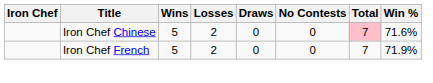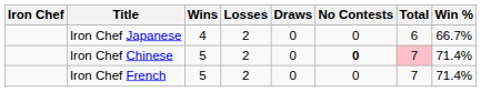 <table class="wikitable sortable">
 <tr>
 <th>Iron Chef</th>
 <th>Title</th>
 <th>Wins</th>
 <th>Losses</th>
 <th>Draws</th>
 <th>No Contests</th>
 <th>Total</th>
 <th>Win %</th>
 </tr>
 <tr>
 <td> </td>
+<td>Iron Chef <a href='#'>Japanese</a></td>
+<td align="center">4</td>
+<td align="center">2</td>
+<td align="center">0</td>
+<td align="center">0</td>
+<td align="center">6</td>
+<td align="center">66.7%</td>
+</tr>
+<tr>
+<td> </td>
 <td>Iron Chef <a href='#'>Chinese</a></td>
 <td align="center">5</td>
 <td align="center">2</td>
 <td align="center">0</td>
-<td align="center">0</td>
+<td align="center"><strong>0</strong></td>
 <td align="center" style="background: pink;">7</td>
-<td align="center">71.6%</td>
+<td align="center">71.4%</td>
 </tr>
 <tr>
 <td> </td>
 <td>Iron Chef <a href='#'>French</a></td>
 <td align="center">5</td>
 <td align="center">2</td>
 <td align="center">0</td>
 <td align="center">0</td>
 <td align="center">7</td>
-<td align="center">71.9%</td>
+<td align="center">71.4%</td>
 </tr>
 </table>
